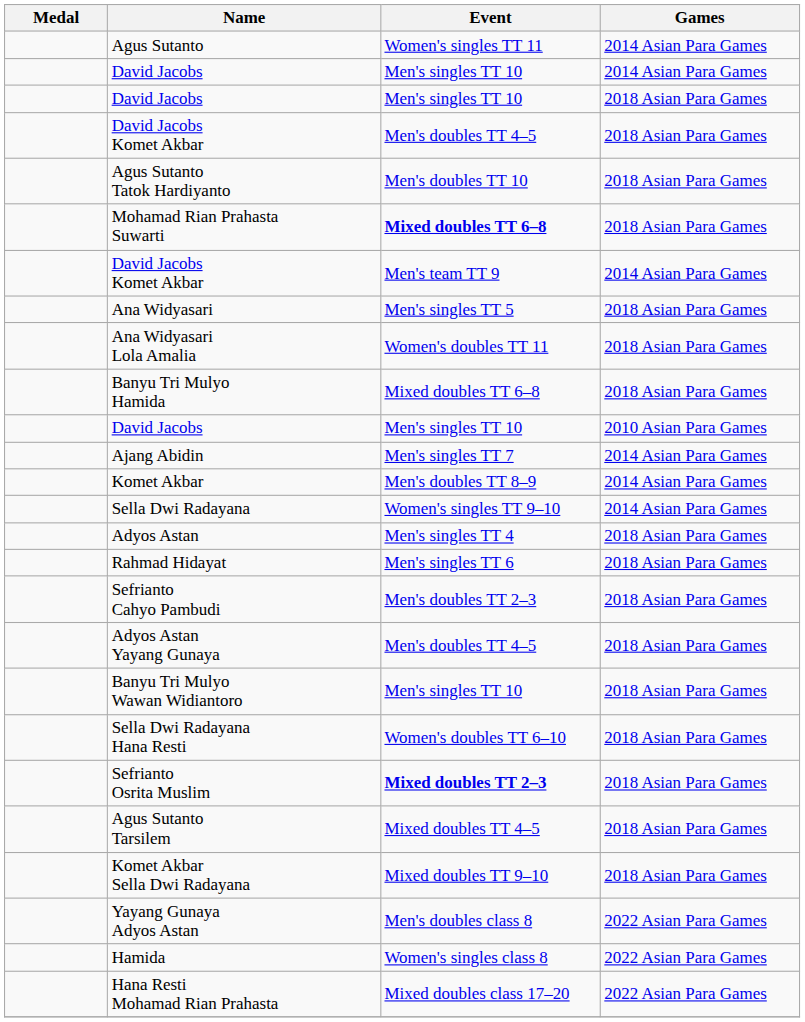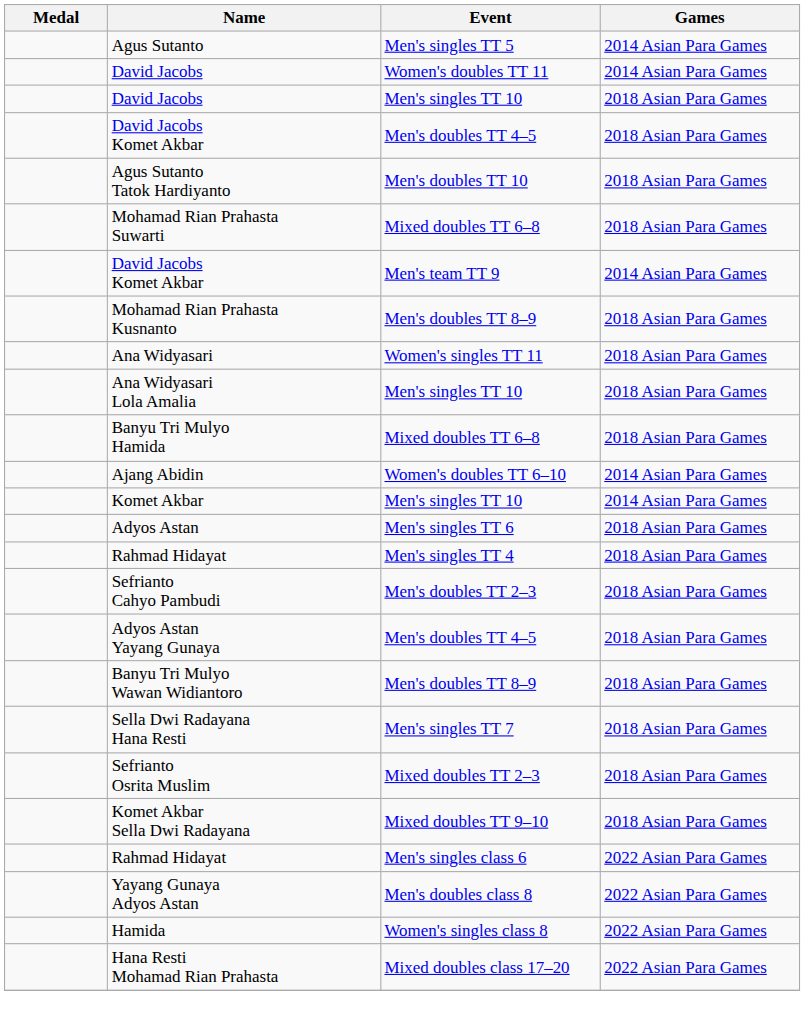 <table class="wikitable sortable" style="font-size:100%">
 <tr>
 <th width="90">Medal</th>
 <th width="250">Name</th>
 <th width="200">Event</th>
 <th width="180">Games</th>
 </tr>
 <tr>
 <td></td>
 <td>Agus Sutanto</td>
-<td><a href='#'>Women's singles TT 11</a></td>
+<td><a href='#'>Men's singles TT 5</a></td>
 <td><a href='#'>2014 Asian Para Games</a></td>
 </tr>
 <tr>
 <td></td>
 <td><a href='#'>David Jacobs</a></td>
-<td><a href='#'>Men's singles TT 10</a></td>
+<td><a href='#'>Women's doubles TT 11</a></td>
 <td><a href='#'>2014 Asian Para Games</a></td>
 </tr>
 <tr>
 <td></td>
 <td><a href='#'>David Jacobs</a></td>
 <td><a href='#'>Men's singles TT 10</a></td>
 <td><a href='#'>2018 Asian Para Games</a></td>
 </tr>
 <tr>
 <td></td>
 <td><a href='#'>David Jacobs</a> <br> Komet Akbar</td>
 <td><a href='#'>Men's doubles TT 4–5</a></td>
 <td><a href='#'>2018 Asian Para Games</a></td>
 </tr>
 <tr>
 <td></td>
 <td>Agus Sutanto <br> Tatok Hardiyanto</td>
 <td><a href='#'>Men's doubles TT 10</a></td>
 <td><a href='#'>2018 Asian Para Games</a></td>
 </tr>
 <tr>
 <td></td>
 <td>Mohamad Rian Prahasta <br> Suwarti</td>
-<td><strong><a href='#'>Mixed doubles TT 6–8</a></strong></td>
+<td><a href='#'>Mixed doubles TT 6–8</a></td>
 <td><a href='#'>2018 Asian Para Games</a></td>
 </tr>
 <tr>
 <td></td>
 <td><a href='#'>David Jacobs</a> <br> Komet Akbar</td>
 <td><a href='#'>Men's team TT 9</a></td>
 <td><a href='#'>2014 Asian Para Games</a></td>
 </tr>
 <tr>
 <td></td>
+<td>Mohamad Rian Prahasta <br> Kusnanto</td>
+<td><a href='#'>Men's doubles TT 8–9</a></td>
+<td><a href='#'>2018 Asian Para Games</a></td>
+</tr>
+<tr>
+<td></td>
 <td>Ana Widyasari</td>
-<td><a href='#'>Men's singles TT 5</a></td>
+<td><a href='#'>Women's singles TT 11</a></td>
 <td><a href='#'>2018 Asian Para Games</a></td>
 </tr>
 <tr>
 <td></td>
 <td>Ana Widyasari <br> Lola Amalia</td>
-<td><a href='#'>Women's doubles TT 11</a></td>
+<td><a href='#'>Men's singles TT 10</a></td>
 <td><a href='#'>2018 Asian Para Games</a></td>
 </tr>
 <tr>
 <td></td>
 <td>Banyu Tri Mulyo <br> Hamida</td>
 <td><a href='#'>Mixed doubles TT 6–8</a></td>
 <td><a href='#'>2018 Asian Para Games</a></td>
 </tr>
 <tr>
 <td></td>
-<td><a href='#'>David Jacobs</a></td>
-<td><a href='#'>Men's singles TT 10</a></td>
-<td><a href='#'>2010 Asian Para Games</a></td>
-</tr>
-<tr>
-<td></td>
 <td>Ajang Abidin</td>
-<td><a href='#'>Men's singles TT 7</a></td>
+<td><a href='#'>Women's doubles TT 6–10</a></td>
 <td><a href='#'>2014 Asian Para Games</a></td>
 </tr>
 <tr>
 <td></td>
 <td>Komet Akbar</td>
-<td><a href='#'>Men's doubles TT 8–9</a></td>
-<td><a href='#'>2014 Asian Para Games</a></td>
-</tr>
-<tr>
-<td></td>
-<td>Sella Dwi Radayana</td>
-<td><a href='#'>Women's singles TT 9–10</a></td>
+<td><a href='#'>Men's singles TT 10</a></td>
 <td><a href='#'>2014 Asian Para Games</a></td>
 </tr>
 <tr>
 <td></td>
 <td>Adyos Astan</td>
-<td><a href='#'>Men's singles TT 4</a></td>
+<td><a href='#'>Men's singles TT 6</a></td>
 <td><a href='#'>2018 Asian Para Games</a></td>
 </tr>
 <tr>
 <td></td>
 <td>Rahmad Hidayat</td>
-<td><a href='#'>Men's singles TT 6</a></td>
+<td><a href='#'>Men's singles TT 4</a></td>
 <td><a href='#'>2018 Asian Para Games</a></td>
 </tr>
 <tr>
 <td></td>
 <td>Sefrianto <br> Cahyo Pambudi</td>
 <td><a href='#'>Men's doubles TT 2–3</a></td>
 <td><a href='#'>2018 Asian Para Games</a></td>
 </tr>
 <tr>
 <td></td>
 <td>Adyos Astan <br> Yayang Gunaya</td>
 <td><a href='#'>Men's doubles TT 4–5</a></td>
 <td><a href='#'>2018 Asian Para Games</a></td>
 </tr>
 <tr>
 <td></td>
 <td>Banyu Tri Mulyo <br> Wawan Widiantoro</td>
-<td><a href='#'>Men's singles TT 10</a></td>
+<td><a href='#'>Men's doubles TT 8–9</a></td>
 <td><a href='#'>2018 Asian Para Games</a></td>
 </tr>
 <tr>
 <td></td>
 <td>Sella Dwi Radayana <br> Hana Resti</td>
-<td><a href='#'>Women's doubles TT 6–10</a></td>
+<td><a href='#'>Men's singles TT 7</a></td>
 <td><a href='#'>2018 Asian Para Games</a></td>
 </tr>
 <tr>
 <td></td>
 <td>Sefrianto <br> Osrita Muslim</td>
-<td><strong><a href='#'>Mixed doubles TT 2–3</a></strong></td>
-<td><a href='#'>2018 Asian Para Games</a></td>
-</tr>
-<tr>
-<td></td>
-<td>Agus Sutanto <br> Tarsilem</td>
-<td><a href='#'>Mixed doubles TT 4–5</a></td>
+<td><a href='#'>Mixed doubles TT 2–3</a></td>
 <td><a href='#'>2018 Asian Para Games</a></td>
 </tr>
 <tr>
 <td></td>
 <td>Komet Akbar <br> Sella Dwi Radayana</td>
 <td><a href='#'>Mixed doubles TT 9–10</a></td>
 <td><a href='#'>2018 Asian Para Games</a></td>
+</tr>
+<tr>
+<td></td>
+<td>Rahmad Hidayat</td>
+<td><a href='#'>Men's singles class 6</a></td>
+<td><a href='#'>2022 Asian Para Games</a></td>
 </tr>
 <tr>
 <td></td>
 <td>Yayang Gunaya <br> Adyos Astan</td>
 <td><a href='#'>Men's doubles class 8</a></td>
 <td><a href='#'>2022 Asian Para Games</a></td>
 </tr>
 <tr>
 <td></td>
 <td>Hamida</td>
 <td><a href='#'>Women's singles class 8</a></td>
 <td><a href='#'>2022 Asian Para Games</a></td>
 </tr>
 <tr>
 <td></td>
 <td>Hana Resti <br> Mohamad Rian Prahasta</td>
 <td><a href='#'>Mixed doubles class 17–20</a></td>
 <td><a href='#'>2022 Asian Para Games</a></td>
 </tr>
 <tr>
 </tr>
 </table>
